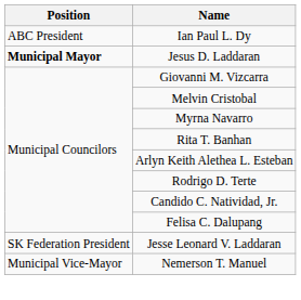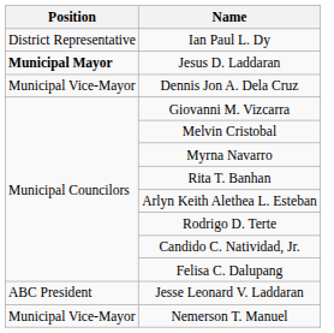 <table class="wikitable" style="line-height:1.20em; font-size:100%;">
 <tr>
 <th>Position</th>
 <th>Name</th>
 </tr>
 <tr>
-<td>ABC President</td>
+<td>District Representative</td>
 <td style="text-align:center;">Ian Paul L. Dy</td>
 </tr>
 <tr>
 <td><strong>Municipal Mayor</strong></td>
 <td style="text-align:center;">Jesus D. Laddaran</td>
+</tr>
+<tr>
+<td>Municipal Vice-Mayor</td>
+<td style="text-align:center;">Dennis Jon A. Dela Cruz</td>
 </tr>
 <tr>
 <td rowspan=8>Municipal Councilors</td>
 <td style="text-align:center;">Giovanni M. Vizcarra</td>
 </tr>
 <tr>
 <td style="text-align:center;">Melvin Cristobal</td>
 </tr>
 <tr>
 <td style="text-align:center;">Myrna Navarro</td>
 </tr>
 <tr>
 <td style="text-align:center;">Rita T. Banhan</td>
 </tr>
 <tr>
 <td style="text-align:center;">Arlyn Keith Alethea L. Esteban</td>
 </tr>
 <tr>
 <td style="text-align:center;">Rodrigo D. Terte</td>
 </tr>
 <tr>
 <td style="text-align:center;">Candido C. Natividad, Jr.</td>
 </tr>
 <tr>
 <td style="text-align:center;">Felisa C. Dalupang</td>
 </tr>
 <tr>
-<td>SK Federation President</td>
+<td>ABC President</td>
 <td style="text-align:center;">Jesse Leonard V. Laddaran</td>
 </tr>
 <tr>
 <td>Municipal Vice-Mayor</td>
 <td style="text-align:center;">Nemerson T. Manuel</td>
 </tr>
 </table>
